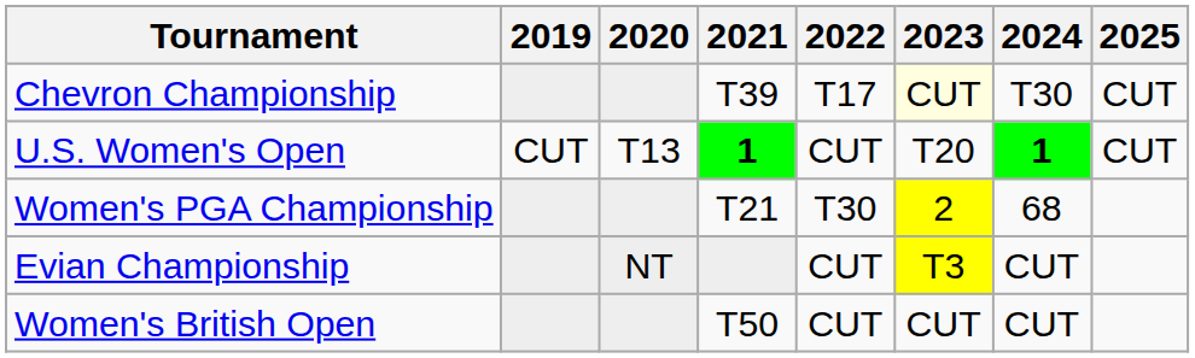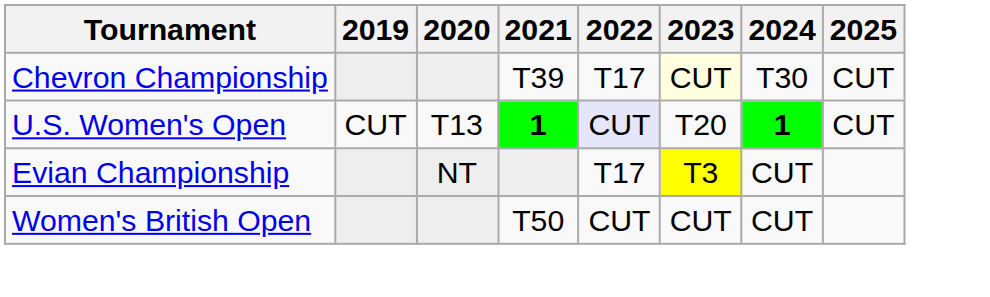 <table class="wikitable" style="font-size:95%;text-align:center;">
 <tr>
 <th>Tournament</th>
 <th>2019</th>
 <th>2020</th>
 <th>2021</th>
 <th>2022</th>
 <th>2023</th>
 <th>2024</th>
 <th>2025</th>
 </tr>
 <tr>
 <td align=left><a href='#'>Chevron Championship</a></td>
 <td style="background:#eeeeee;"></td>
 <td style="background:#eeeeee;"></td>
 <td>T39</td>
 <td>T17</td>
 <td style="background: lightyellow;">CUT</td>
 <td>T30</td>
 <td>CUT</td>
 </tr>
 <tr>
 <td align=left><a href='#'>U.S. Women's Open</a></td>
 <td>CUT</td>
 <td>T13</td>
 <td style="background:lime;"><strong>1</strong></td>
-<td>CUT</td>
+<td style="background: lavender;">CUT</td>
 <td>T20</td>
 <td style="background:lime;"><strong>1</strong></td>
 <td>CUT</td>
-</tr>
-<tr>
-<td align=left><a href='#'>Women's PGA Championship</a></td>
-<td style="background:#eeeeee;"></td>
-<td style="background:#eeeeee;"></td>
-<td>T21</td>
-<td>T30</td>
-<td style="background:yellow;">2</td>
-<td>68</td>
-<td></td>
 </tr>
 <tr>
 <td align=left><a href='#'>Evian Championship</a></td>
 <td style="background:#eeeeee;"></td>
 <td style="background:#eeeeee;">NT</td>
 <td style="background:#eeeeee;"></td>
-<td>CUT</td>
+<td>T17</td>
 <td style="background:yellow;">T3</td>
 <td>CUT</td>
 <td></td>
 </tr>
 <tr>
 <td align=left><a href='#'>Women's British Open</a></td>
 <td style="background:#eeeeee;"></td>
 <td style="background:#eeeeee;"></td>
 <td>T50</td>
 <td>CUT</td>
 <td>CUT</td>
 <td>CUT</td>
 <td></td>
 </tr>
 </table>
